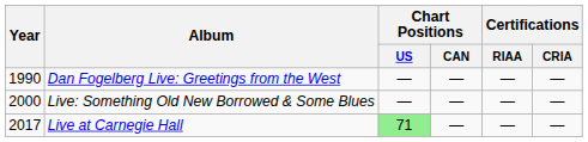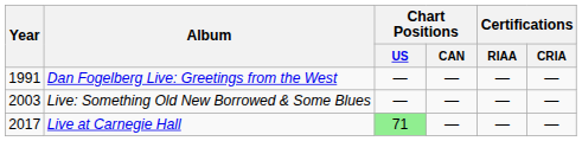 <table class="wikitable">
 <tr>
 <th rowspan="2">Year</th>
 <th rowspan="2">Album</th>
 <th colspan="2">Chart Positions</th>
 <th colspan="2">Certifications</th>
 </tr>
 <tr>
 <th width="50"><small><a href='#'>US</a></small></th>
 <th width="50"><small>CAN</small></th>
 <th><small>RIAA</small></th>
 <th><small>CRIA</small></th>
 </tr>
 <tr>
-<td>1990</td>
+<td>1991</td>
 <td><em><a href='#'>Dan Fogelberg Live: Greetings from the West</a></em></td>
 <td align="center">—</td>
 <td align="center">—</td>
 <td align="center">—</td>
 <td align="center">—</td>
 </tr>
 <tr>
-<td>2000</td>
+<td>2003</td>
 <td><em>Live: Something Old New Borrowed & Some Blues</em></td>
 <td align="center">—</td>
 <td align="center">—</td>
 <td align="center">—</td>
 <td align="center">—</td>
 </tr>
 <tr>
 <td>2017</td>
 <td><em><a href='#'>Live at Carnegie Hall</a></em></td>
 <td align="center" style="background: lightgreen;">71</td>
 <td align="center">—</td>
 <td align="center">—</td>
 <td align="center">—</td>
 </tr>
 </table>
